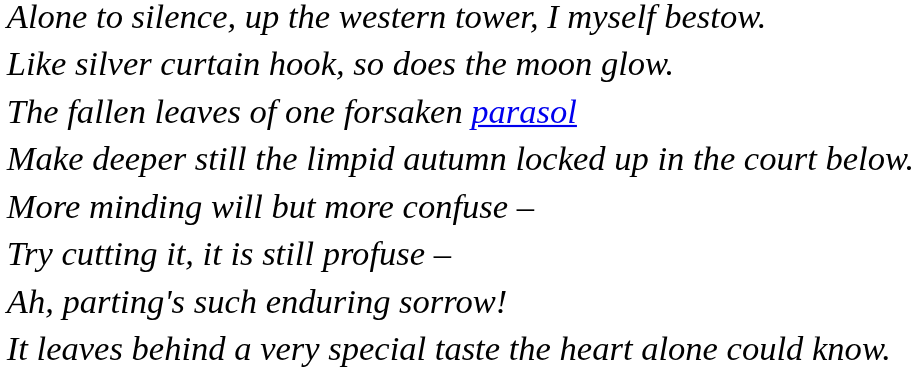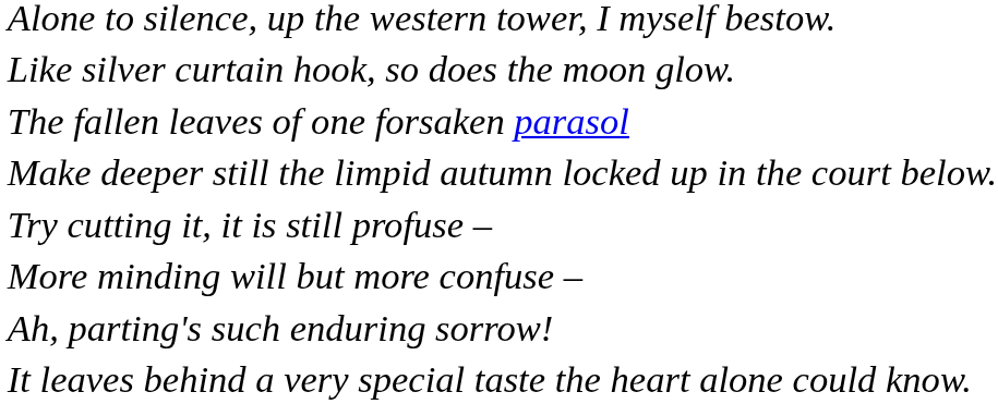 <table style="margin:1em auto;">
 <tr>
 <td></td>
 <td><em>Alone to silence, up the western tower, I myself bestow.</em></td>
 </tr>
 <tr>
 <td></td>
 <td><em>Like silver curtain hook, so does the moon glow.</em></td>
 </tr>
 <tr>
 <td></td>
 <td><em>The fallen leaves of one forsaken <a href='#'>parasol</a></em></td>
 </tr>
 <tr>
 <td></td>
 <td><em>Make deeper still the limpid autumn locked up in the court below.</em></td>
 </tr>
 <tr>
 <td></td>
-<td><em>More minding will but more confuse –</em></td>
+<td><em>Try cutting it, it is still profuse –</em></td>
 </tr>
 <tr>
 <td></td>
-<td><em>Try cutting it, it is still profuse –</em></td>
+<td><em>More minding will but more confuse –</em></td>
 </tr>
 <tr>
 <td></td>
 <td><em>Ah, parting's such enduring sorrow!</em></td>
 </tr>
 <tr>
 <td class="nowrap"></td>
 <td><em>It leaves behind a very special taste the heart alone could know.</em></td>
 </tr>
 </table>
